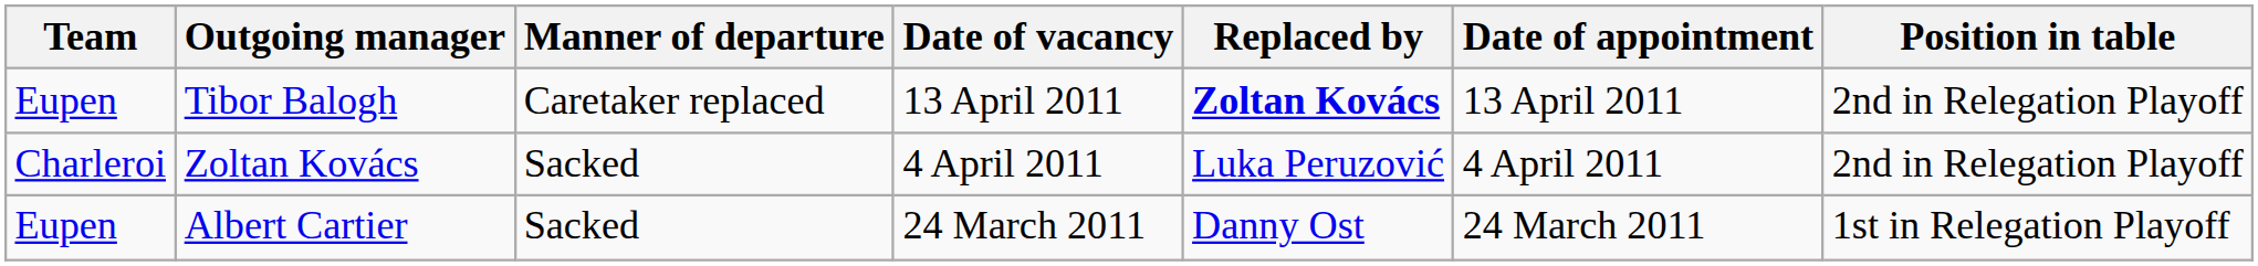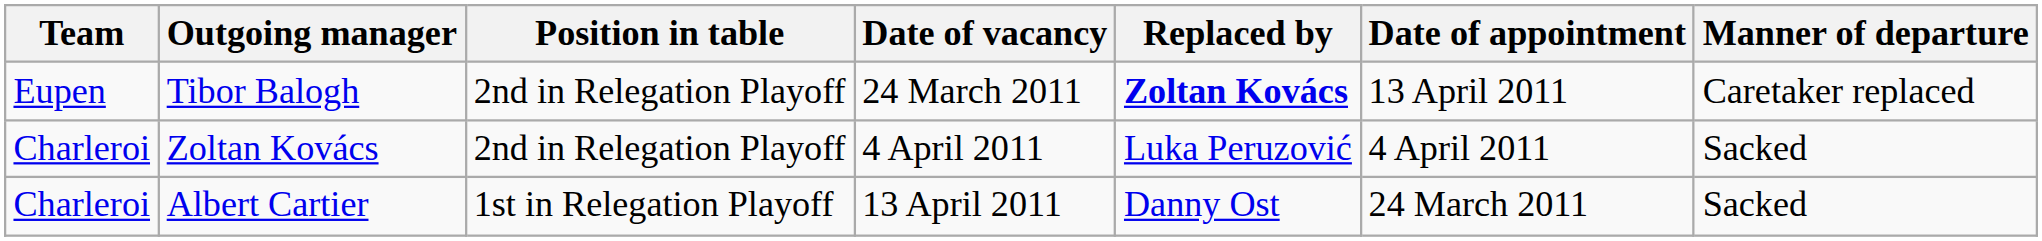 <table class="wikitable">
 <tr>
 <th>Team</th>
 <th>Outgoing manager</th>
-<th>Manner of departure</th>
+<th>Position in table</th>
 <th>Date of vacancy</th>
 <th>Replaced by</th>
 <th>Date of appointment</th>
-<th>Position in table</th>
+<th>Manner of departure</th>
 </tr>
 <tr>
 <td><a href='#'>Eupen</a></td>
 <td> <a href='#'>Tibor Balogh</a></td>
-<td>Caretaker replaced</td>
-<td>13 April 2011</td>
+<td>2nd in Relegation Playoff</td>
+<td>24 March 2011</td>
 <td><strong> <a href='#'>Zoltan Kovács</a></strong></td>
 <td>13 April 2011</td>
-<td>2nd in Relegation Playoff</td>
+<td>Caretaker replaced</td>
 </tr>
 <tr>
 <td><a href='#'>Charleroi</a></td>
 <td> <a href='#'>Zoltan Kovács</a></td>
-<td>Sacked</td>
+<td>2nd in Relegation Playoff</td>
 <td>4 April 2011</td>
 <td> <a href='#'>Luka Peruzović</a></td>
 <td>4 April 2011</td>
-<td>2nd in Relegation Playoff</td>
+<td>Sacked</td>
 </tr>
 <tr>
-<td><a href='#'>Eupen</a></td>
+<td><a href='#'>Charleroi</a></td>
 <td> <a href='#'>Albert Cartier</a></td>
-<td>Sacked</td>
-<td>24 March 2011</td>
+<td>1st in Relegation Playoff</td>
+<td>13 April 2011</td>
 <td> <a href='#'>Danny Ost</a></td>
 <td>24 March 2011</td>
-<td>1st in Relegation Playoff</td>
+<td>Sacked</td>
 </tr>
 </table>
